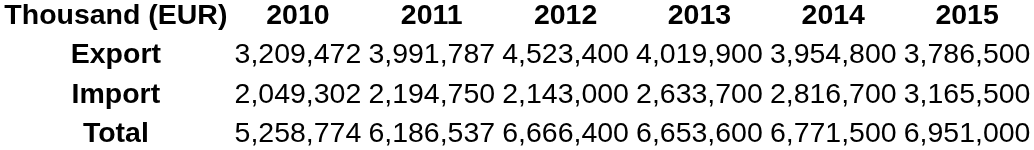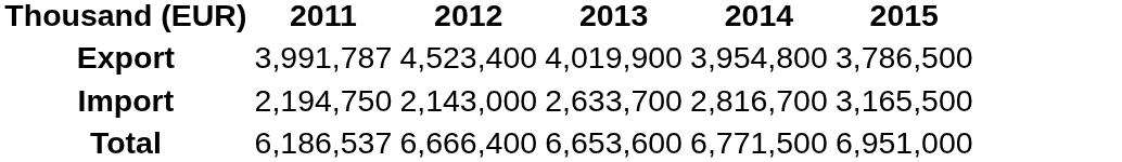 <table>
 <tr>
 <th>Thousand (EUR)</th>
-<th>2010</th>
 <th>2011</th>
 <th>2012</th>
 <th>2013</th>
 <th>2014</th>
 <th>2015</th>
 </tr>
 <tr>
 <th>Export</th>
-<td>3,209,472</td>
 <td>3,991,787</td>
 <td>4,523,400</td>
 <td>4,019,900</td>
 <td>3,954,800</td>
 <td>3,786,500</td>
 </tr>
 <tr>
 <th>Import</th>
-<td>2,049,302</td>
 <td>2,194,750</td>
 <td>2,143,000</td>
 <td>2,633,700</td>
 <td>2,816,700</td>
 <td>3,165,500</td>
 </tr>
 <tr>
 <th>Total</th>
-<td>5,258,774</td>
 <td>6,186,537</td>
 <td>6,666,400</td>
 <td>6,653,600</td>
 <td>6,771,500</td>
 <td>6,951,000</td>
 </tr>
 </table>
